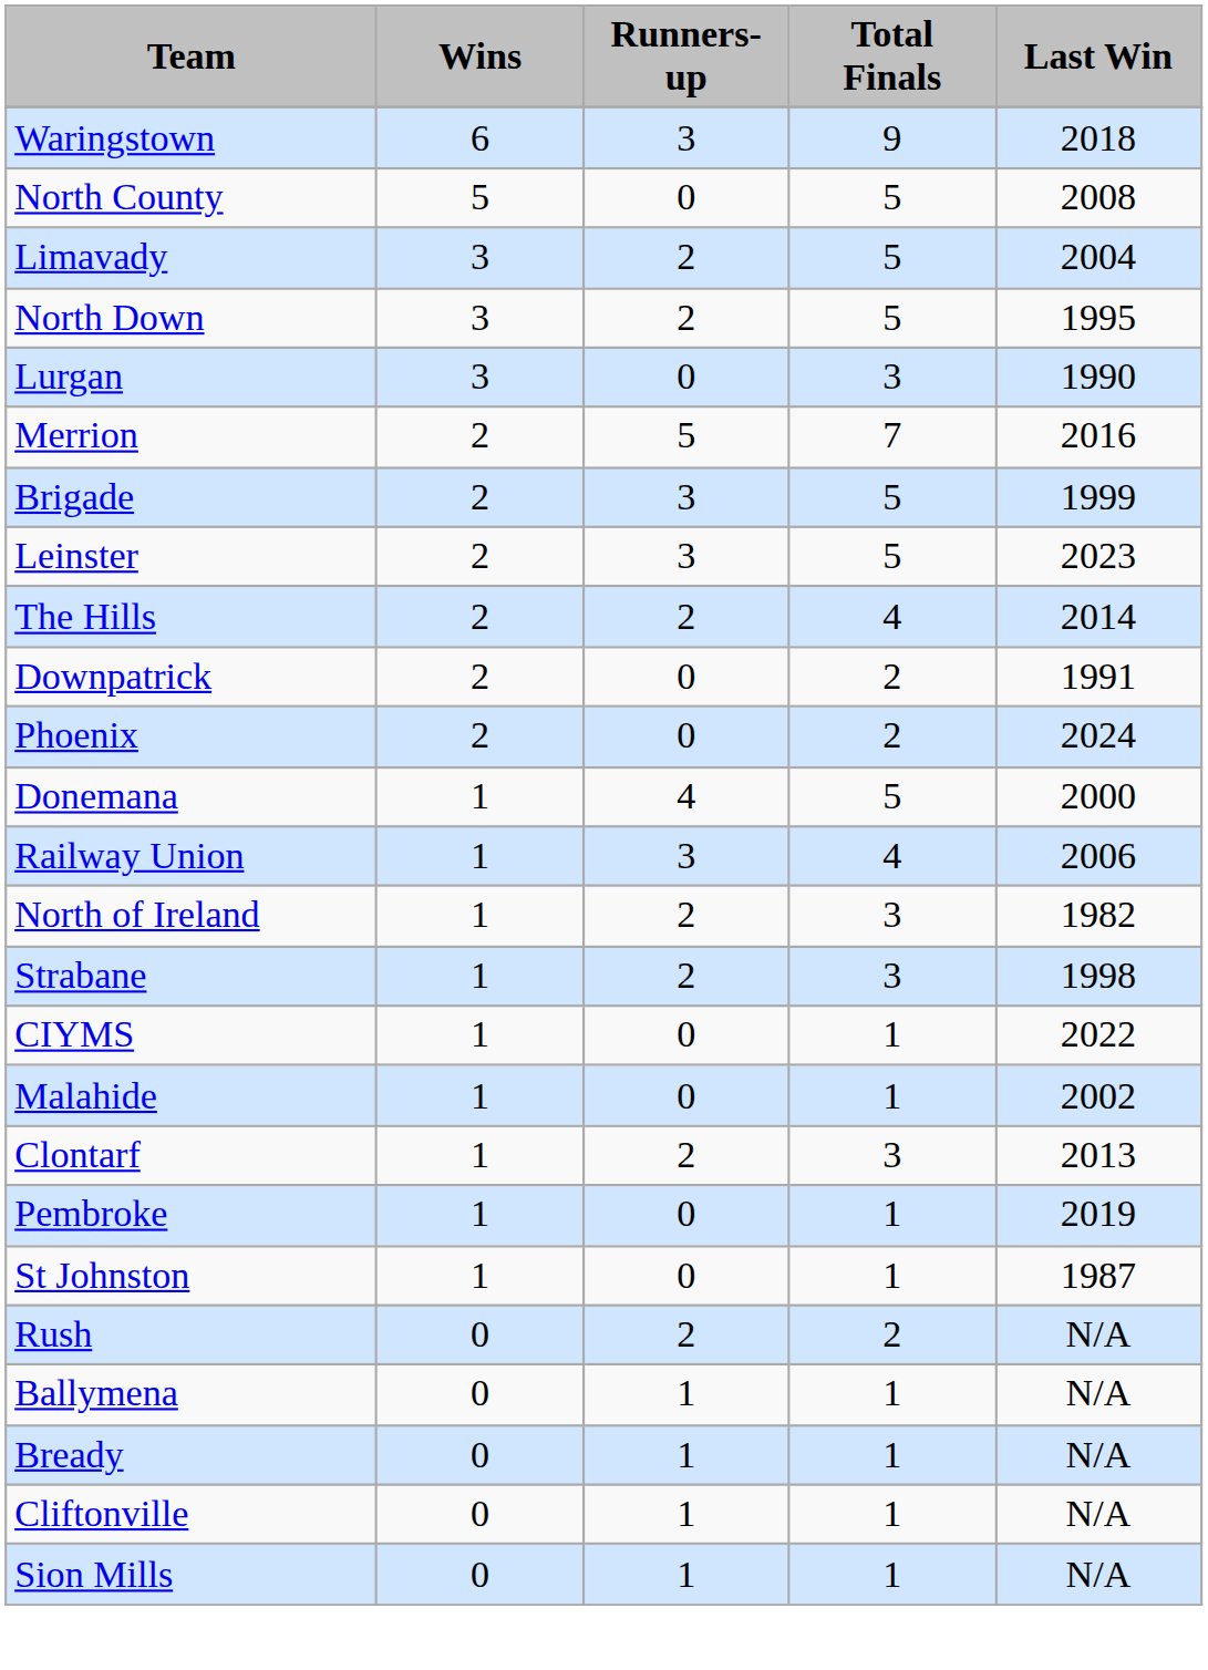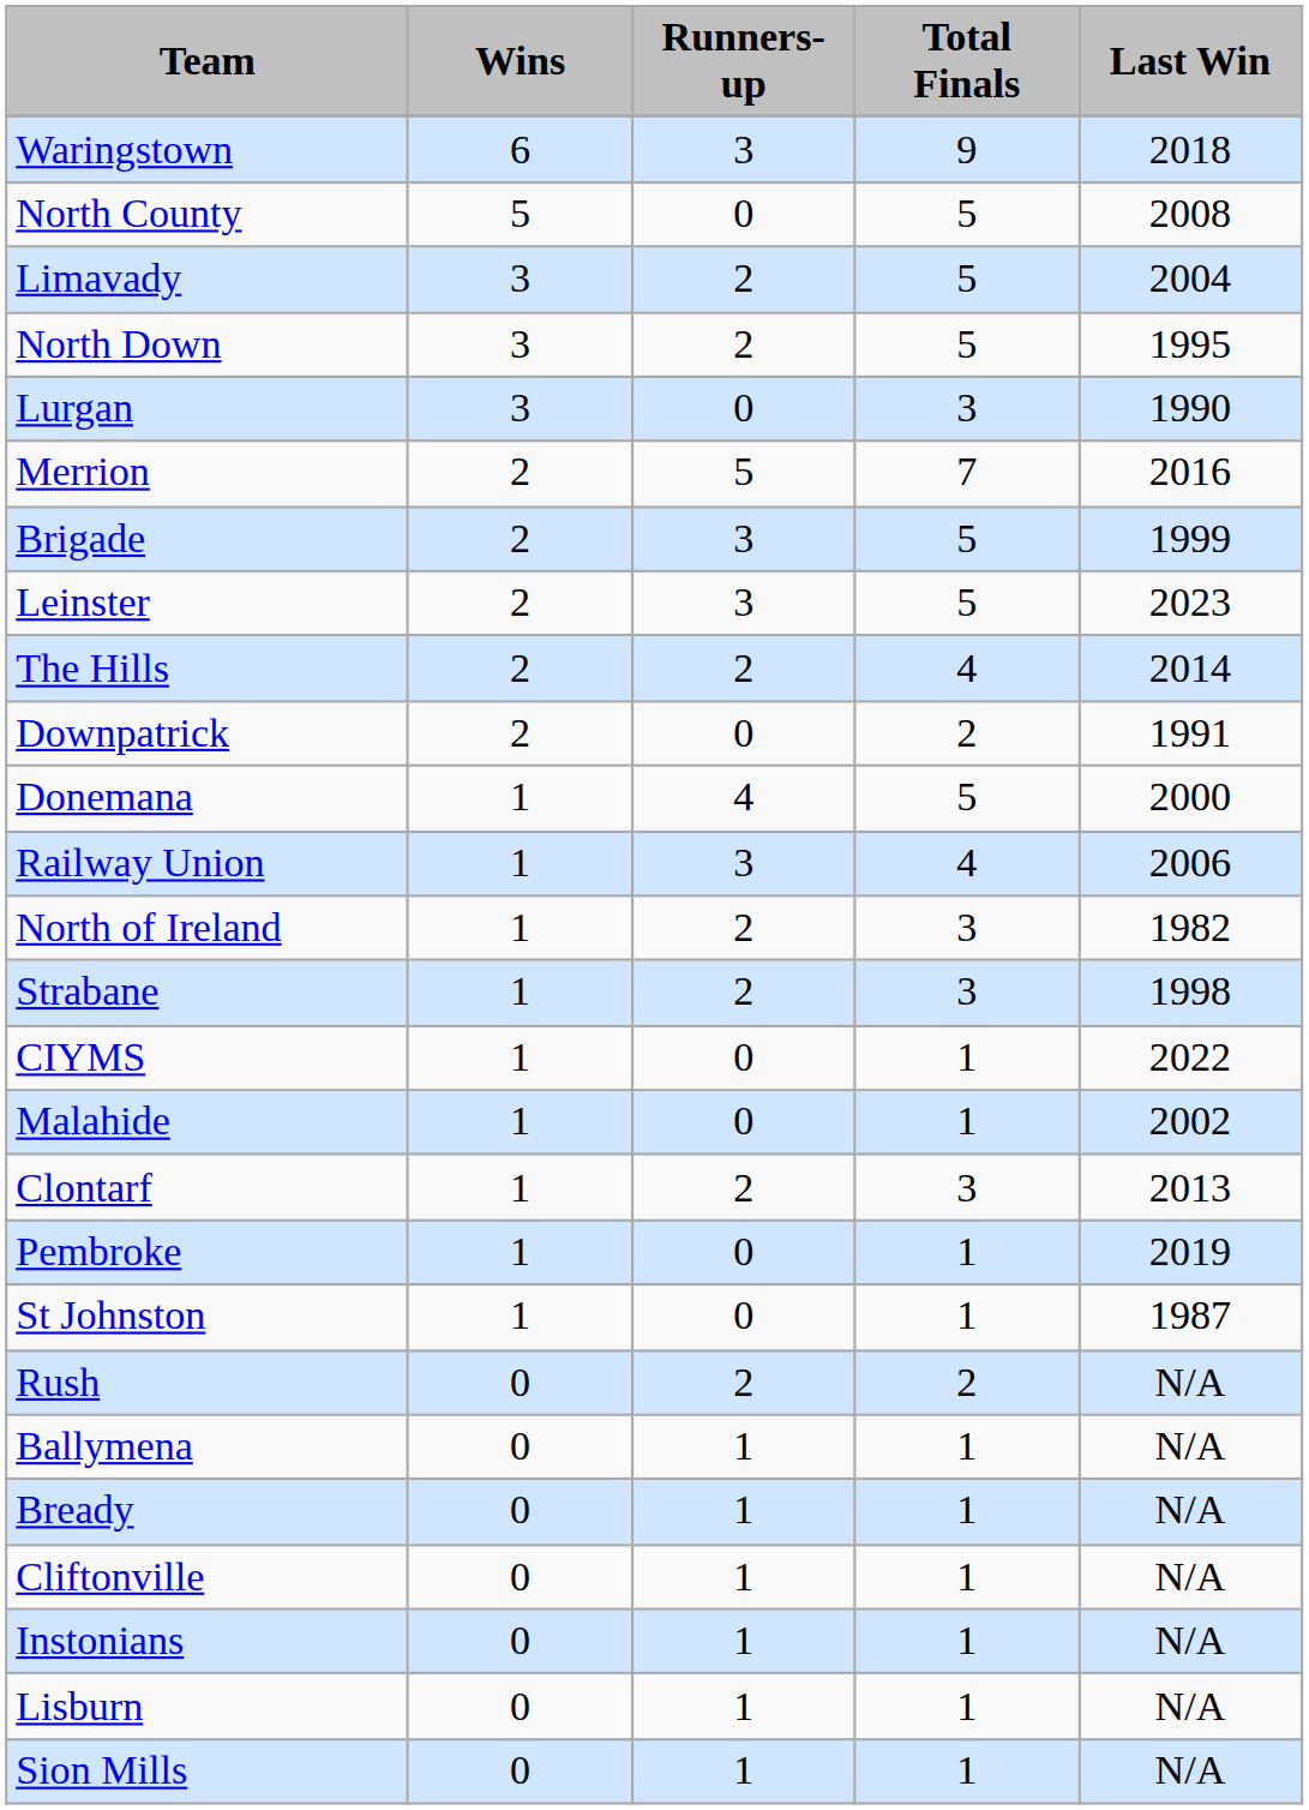 <table class="wikitable" style="margin: 1em auto 1em auto">
 <tr>
 <th style="width:150px; background:silver;">Team</th>
 <th style="width:80px; background:silver;">Wins</th>
 <th style="width:80px; background:silver;">Runners-up</th>
 <th style="width:80px; background:silver;">Total Finals</th>
 <th style="width:80px; background:silver;">Last Win</th>
 </tr>
 <tr>
 </tr>
 <tr style="background: #D0E6FF;">
 <td><a href='#'>Waringstown</a></td>
 <td style="text-align:center;">6</td>
 <td style="text-align:center;">3</td>
 <td style="text-align:center;">9</td>
 <td style="text-align:center;">2018</td>
 </tr>
 <tr>
 <td><a href='#'>North County</a></td>
 <td style="text-align:center;">5</td>
 <td style="text-align:center;">0</td>
 <td style="text-align:center;">5</td>
 <td style="text-align:center;">2008</td>
 </tr>
 <tr style="background: #D0E6FF;">
 <td><a href='#'>Limavady</a></td>
 <td style="text-align:center;">3</td>
 <td style="text-align:center;">2</td>
 <td style="text-align:center;">5</td>
 <td style="text-align:center;">2004</td>
 </tr>
 <tr>
 <td><a href='#'>North Down</a></td>
 <td style="text-align:center;">3</td>
 <td style="text-align:center;">2</td>
 <td style="text-align:center;">5</td>
 <td style="text-align:center;">1995</td>
 </tr>
 <tr style="background: #D0E6FF;">
 <td><a href='#'>Lurgan</a></td>
 <td style="text-align:center;">3</td>
 <td style="text-align:center;">0</td>
 <td style="text-align:center;">3</td>
 <td style="text-align:center;">1990</td>
 </tr>
 <tr>
 <td><a href='#'>Merrion</a></td>
 <td style="text-align:center;">2</td>
 <td style="text-align:center;">5</td>
 <td style="text-align:center;">7</td>
 <td style="text-align:center;">2016</td>
 </tr>
 <tr style="background: #D0E6FF;">
 <td><a href='#'>Brigade</a></td>
 <td style="text-align:center;">2</td>
 <td style="text-align:center;">3</td>
 <td style="text-align:center;">5</td>
 <td style="text-align:center;">1999</td>
 </tr>
 <tr>
 <td><a href='#'>Leinster</a></td>
 <td style="text-align:center;">2</td>
 <td style="text-align:center;">3</td>
 <td style="text-align:center;">5</td>
 <td style="text-align:center;">2023</td>
 </tr>
 <tr style="background: #D0E6FF;">
 <td><a href='#'>The Hills</a></td>
 <td style="text-align:center;">2</td>
 <td style="text-align:center;">2</td>
 <td style="text-align:center;">4</td>
 <td style="text-align:center;">2014</td>
 </tr>
 <tr>
 <td><a href='#'>Downpatrick</a></td>
 <td style="text-align:center;">2</td>
 <td style="text-align:center;">0</td>
 <td style="text-align:center;">2</td>
 <td style="text-align:center;">1991</td>
-</tr>
-<tr style="background: #D0E6FF;">
-<td><a href='#'>Phoenix</a></td>
-<td style="text-align:center;">2</td>
-<td style="text-align:center;">0</td>
-<td style="text-align:center;">2</td>
-<td style="text-align:center;">2024</td>
 </tr>
 <tr>
 <td><a href='#'>Donemana</a></td>
 <td style="text-align:center;">1</td>
 <td style="text-align:center;">4</td>
 <td style="text-align:center;">5</td>
 <td style="text-align:center;">2000</td>
 </tr>
 <tr style="background: #D0E6FF;">
 <td><a href='#'>Railway Union</a></td>
 <td style="text-align:center;">1</td>
 <td style="text-align:center;">3</td>
 <td style="text-align:center;">4</td>
 <td style="text-align:center;">2006</td>
 </tr>
 <tr>
 <td><a href='#'>North of Ireland</a></td>
 <td style="text-align:center;">1</td>
 <td style="text-align:center;">2</td>
 <td style="text-align:center;">3</td>
 <td style="text-align:center;">1982</td>
 </tr>
 <tr style="background: #D0E6FF;">
 <td><a href='#'>Strabane</a></td>
 <td style="text-align:center;">1</td>
 <td style="text-align:center;">2</td>
 <td style="text-align:center;">3</td>
 <td style="text-align:center;">1998</td>
 </tr>
 <tr>
 <td><a href='#'>CIYMS</a></td>
 <td style="text-align:center;">1</td>
 <td style="text-align:center;">0</td>
 <td style="text-align:center;">1</td>
 <td style="text-align:center;">2022</td>
 </tr>
 <tr style="background: #D0E6FF;">
 <td><a href='#'>Malahide</a></td>
 <td style="text-align:center;">1</td>
 <td style="text-align:center;">0</td>
 <td style="text-align:center;">1</td>
 <td style="text-align:center;">2002</td>
 </tr>
 <tr>
 <td><a href='#'>Clontarf</a></td>
 <td style="text-align:center;">1</td>
 <td style="text-align:center;">2</td>
 <td style="text-align:center;">3</td>
 <td style="text-align:center;">2013</td>
 </tr>
 <tr style="background: #D0E6FF;">
 <td><a href='#'>Pembroke</a></td>
 <td style="text-align:center;">1</td>
 <td style="text-align:center;">0</td>
 <td style="text-align:center;">1</td>
 <td style="text-align:center;">2019</td>
 </tr>
 <tr>
 <td><a href='#'>St Johnston</a></td>
 <td style="text-align:center;">1</td>
 <td style="text-align:center;">0</td>
 <td style="text-align:center;">1</td>
 <td style="text-align:center;">1987</td>
 </tr>
 <tr style="background: #D0E6FF;">
 <td><a href='#'>Rush</a></td>
 <td style="text-align:center;">0</td>
 <td style="text-align:center;">2</td>
 <td style="text-align:center;">2</td>
 <td style="text-align:center;">N/A</td>
 </tr>
 <tr>
 <td><a href='#'>Ballymena</a></td>
 <td style="text-align:center;">0</td>
 <td style="text-align:center;">1</td>
 <td style="text-align:center;">1</td>
 <td style="text-align:center;">N/A</td>
 </tr>
 <tr style="background: #D0E6FF;">
 <td><a href='#'>Bready</a></td>
 <td style="text-align:center;">0</td>
 <td style="text-align:center;">1</td>
 <td style="text-align:center;">1</td>
 <td style="text-align:center;">N/A</td>
 </tr>
 <tr>
 <td><a href='#'>Cliftonville</a></td>
 <td style="text-align:center;">0</td>
 <td style="text-align:center;">1</td>
 <td style="text-align:center;">1</td>
 <td style="text-align:center;">N/A</td>
 </tr>
 <tr style="background: #D0E6FF;">
+<td><a href='#'>Instonians</a></td>
+<td style="text-align:center;">0</td>
+<td style="text-align:center;">1</td>
+<td style="text-align:center;">1</td>
+<td style="text-align:center;">N/A</td>
+</tr>
+<tr>
+<td><a href='#'>Lisburn</a></td>
+<td style="text-align:center;">0</td>
+<td style="text-align:center;">1</td>
+<td style="text-align:center;">1</td>
+<td style="text-align:center;">N/A</td>
+</tr>
+<tr style="background: #D0E6FF;">
 <td><a href='#'>Sion Mills</a></td>
 <td style="text-align:center;">0</td>
 <td style="text-align:center;">1</td>
 <td style="text-align:center;">1</td>
 <td style="text-align:center;">N/A</td>
 </tr>
 </table>
